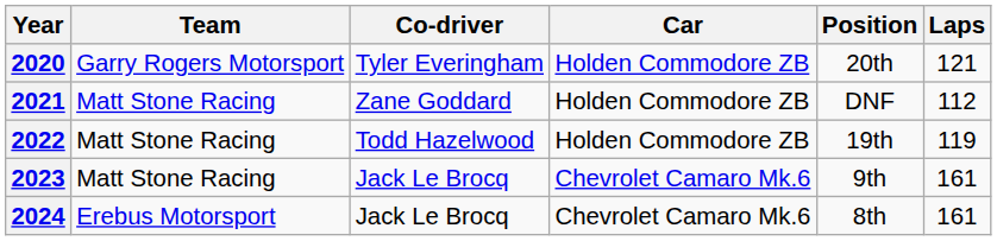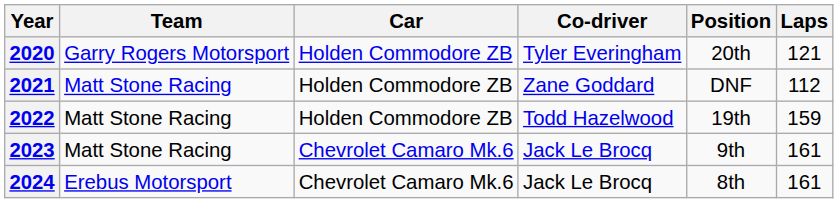 <table class="wikitable" style="font-size: 95%;">
 <tr>
 <th>Year</th>
 <th>Team</th>
+<th>Car</th>
 <th>Co-driver</th>
-<th>Car</th>
 <th>Position</th>
 <th>Laps</th>
 </tr>
 <tr>
 <th><a href='#'>2020</a></th>
 <td><a href='#'>Garry Rogers Motorsport</a></td>
+<td><a href='#'>Holden Commodore ZB</a></td>
 <td> <a href='#'>Tyler Everingham</a></td>
-<td><a href='#'>Holden Commodore ZB</a></td>
 <td align="center">20th</td>
 <td align="center">121</td>
 </tr>
 <tr>
 <th><a href='#'>2021</a></th>
 <td><a href='#'>Matt Stone Racing</a></td>
+<td>Holden Commodore ZB</td>
 <td> <a href='#'>Zane Goddard</a></td>
-<td>Holden Commodore ZB</td>
 <td align="center">DNF</td>
 <td align="center">112</td>
 </tr>
 <tr>
 <th><a href='#'>2022</a></th>
 <td>Matt Stone Racing</td>
+<td>Holden Commodore ZB</td>
 <td> <a href='#'>Todd Hazelwood</a></td>
-<td>Holden Commodore ZB</td>
 <td align="center">19th</td>
-<td align="center">119</td>
+<td align="center">159</td>
 </tr>
 <tr>
 <th><a href='#'>2023</a></th>
 <td>Matt Stone Racing</td>
+<td><a href='#'>Chevrolet Camaro Mk.6</a></td>
 <td> <a href='#'>Jack Le Brocq</a></td>
-<td><a href='#'>Chevrolet Camaro Mk.6</a></td>
 <td align="center">9th</td>
 <td align="center">161</td>
 </tr>
 <tr>
 <th><a href='#'>2024</a></th>
 <td><a href='#'>Erebus Motorsport</a></td>
+<td>Chevrolet Camaro Mk.6</td>
 <td> Jack Le Brocq</td>
-<td>Chevrolet Camaro Mk.6</td>
 <td align="center">8th</td>
 <td align="center">161</td>
 </tr>
 </table>
